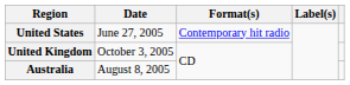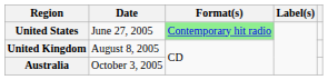 <table class="wikitable plainrowheaders">
 <tr>
 <th scope="col">Region</th>
 <th scope="col">Date</th>
 <th scope="col">Format(s)</th>
 <th scope="col">Label(s)</th>
 <th scope="col"></th>
 </tr>
 <tr>
 <th scope="row">United States</th>
 <td>June 27, 2005</td>
-<td><a href='#'>Contemporary hit radio</a></td>
+<td style="background: lightgreen;"><a href='#'>Contemporary hit radio</a></td>
 <td rowspan="3"></td>
 <td align="center"></td>
 </tr>
 <tr>
 <th scope="row">United Kingdom</th>
-<td>October 3, 2005</td>
+<td>August 8, 2005</td>
 <td rowspan="2">CD</td>
 <td align="center"></td>
 </tr>
 <tr>
 <th scope="row">Australia</th>
-<td>August 8, 2005</td>
+<td>October 3, 2005</td>
 <td align="center"></td>
 </tr>
 </table>
